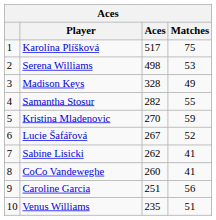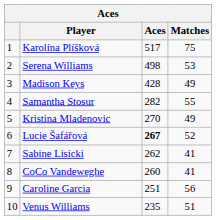 <table class="wikitable sortable" style=font-size:90%>
 <tr>
 <th colspan=4>Aces</th>
 </tr>
 <tr>
 <th></th>
 <th width=158>Player</th>
 <th width=20>Aces</th>
 <th>Matches</th>
 </tr>
 <tr>
 <td>1</td>
 <td> <a href='#'>Karolína Plíšková</a></td>
 <td>517</td>
 <td align=center>75</td>
 </tr>
 <tr>
 <td>2</td>
 <td> <a href='#'>Serena Williams</a></td>
 <td>498</td>
 <td align=center>53</td>
 </tr>
 <tr>
 <td>3</td>
 <td> <a href='#'>Madison Keys</a></td>
-<td>328</td>
+<td>428</td>
 <td align=center>49</td>
 </tr>
 <tr>
 <td>4</td>
 <td> <a href='#'>Samantha Stosur</a></td>
 <td>282</td>
 <td align=center>55</td>
 </tr>
 <tr>
 <td>5</td>
 <td> <a href='#'>Kristina Mladenovic</a></td>
 <td>270</td>
-<td align=center>59</td>
+<td align=center>49</td>
 </tr>
 <tr>
 <td>6</td>
 <td> <a href='#'>Lucie Šafářová</a></td>
-<td>267</td>
+<td><strong>267</strong></td>
 <td align=center>52</td>
 </tr>
 <tr>
 <td>7</td>
 <td> <a href='#'>Sabine Lisicki</a></td>
 <td>262</td>
 <td align=center>41</td>
 </tr>
 <tr>
 <td>8</td>
 <td> <a href='#'>CoCo Vandeweghe</a></td>
 <td>260</td>
 <td align=center>41</td>
 </tr>
 <tr>
 <td>9</td>
 <td> <a href='#'>Caroline Garcia</a></td>
 <td>251</td>
 <td align=center>56</td>
 </tr>
 <tr>
 <td>10</td>
 <td> <a href='#'>Venus Williams</a></td>
 <td>235</td>
 <td align=center>51</td>
 </tr>
 </table>
